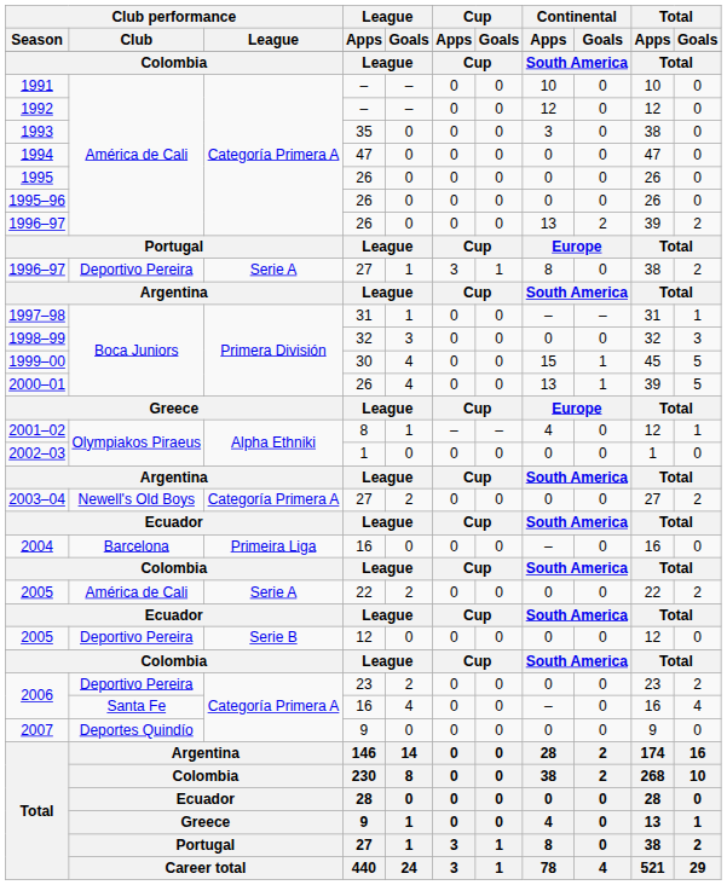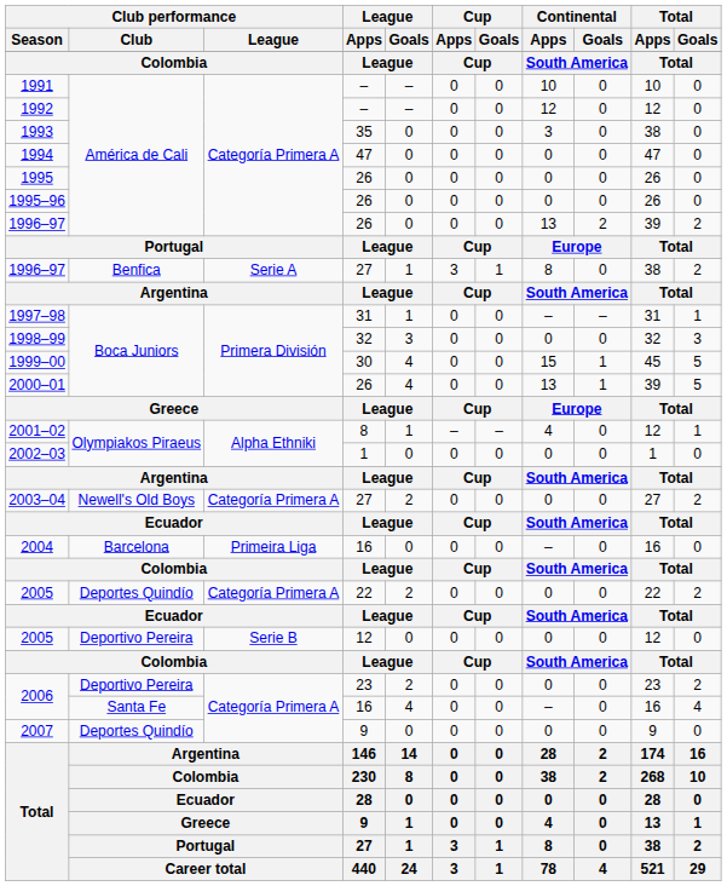 <table class="wikitable" style="text-align:center">
 <tr>
 <th colspan=3>Club performance</th>
 <th colspan=2>League</th>
 <th colspan=2>Cup</th>
 <th colspan=2>Continental</th>
 <th colspan=2>Total</th>
 </tr>
 <tr>
 <th>Season</th>
 <th>Club</th>
 <th>League</th>
 <th>Apps</th>
 <th>Goals</th>
 <th>Apps</th>
 <th>Goals</th>
 <th>Apps</th>
 <th>Goals</th>
 <th>Apps</th>
 <th>Goals</th>
 </tr>
 <tr>
 </tr>
 <tr>
 <th colspan=3>Colombia</th>
 <th colspan=2>League</th>
 <th colspan=2>Cup</th>
 <th colspan=2><a href='#'>South America</a></th>
 <th colspan=2>Total</th>
 </tr>
 <tr>
 <td><a href='#'>1991</a></td>
 <td rowspan=7><a href='#'>América de Cali</a></td>
 <td rowspan=7><a href='#'>Categoría Primera A</a></td>
 <td>–</td>
 <td>–</td>
 <td>0</td>
 <td>0</td>
 <td>10</td>
 <td>0</td>
 <td>10</td>
 <td>0</td>
 </tr>
 <tr>
 <td><a href='#'>1992</a></td>
 <td>–</td>
 <td>–</td>
 <td>0</td>
 <td>0</td>
 <td>12</td>
 <td>0</td>
 <td>12</td>
 <td>0</td>
 </tr>
 <tr>
 <td><a href='#'>1993</a></td>
 <td>35</td>
 <td>0</td>
 <td>0</td>
 <td>0</td>
 <td>3</td>
 <td>0</td>
 <td>38</td>
 <td>0</td>
 </tr>
 <tr>
 <td><a href='#'>1994</a></td>
 <td>47</td>
 <td>0</td>
 <td>0</td>
 <td>0</td>
 <td>0</td>
 <td>0</td>
 <td>47</td>
 <td>0</td>
 </tr>
 <tr>
 <td><a href='#'>1995</a></td>
 <td>26</td>
 <td>0</td>
 <td>0</td>
 <td>0</td>
 <td>0</td>
 <td>0</td>
 <td>26</td>
 <td>0</td>
 </tr>
 <tr>
 <td><a href='#'>1995–96</a></td>
 <td>26</td>
 <td>0</td>
 <td>0</td>
 <td>0</td>
 <td>0</td>
 <td>0</td>
 <td>26</td>
 <td>0</td>
 </tr>
 <tr>
 <td><a href='#'>1996–97</a></td>
 <td>26</td>
 <td>0</td>
 <td>0</td>
 <td>0</td>
 <td>13</td>
 <td>2</td>
 <td>39</td>
 <td>2</td>
 </tr>
 <tr>
 <th colspan=3>Portugal</th>
 <th colspan=2>League</th>
 <th colspan=2>Cup</th>
 <th colspan=2><a href='#'>Europe</a></th>
 <th colspan=2>Total</th>
 </tr>
 <tr>
 <td><a href='#'>1996–97</a></td>
-<td><a href='#'>Deportivo Pereira</a></td>
+<td><a href='#'>Benfica</a></td>
 <td><a href='#'>Serie A</a></td>
 <td>27</td>
 <td>1</td>
 <td>3</td>
 <td>1</td>
 <td>8</td>
 <td>0</td>
 <td>38</td>
 <td>2</td>
 </tr>
 <tr>
 <th colspan=3>Argentina</th>
 <th colspan=2>League</th>
 <th colspan=2>Cup</th>
 <th colspan=2><a href='#'>South America</a></th>
 <th colspan=2>Total</th>
 </tr>
 <tr>
 <td><a href='#'>1997–98</a></td>
 <td rowspan=4><a href='#'>Boca Juniors</a></td>
 <td rowspan=4><a href='#'>Primera División</a></td>
 <td>31</td>
 <td>1</td>
 <td>0</td>
 <td>0</td>
 <td>–</td>
 <td>–</td>
 <td>31</td>
 <td>1</td>
 </tr>
 <tr>
 <td><a href='#'>1998–99</a></td>
 <td>32</td>
 <td>3</td>
 <td>0</td>
 <td>0</td>
 <td>0</td>
 <td>0</td>
 <td>32</td>
 <td>3</td>
 </tr>
 <tr>
 <td><a href='#'>1999–00</a></td>
 <td>30</td>
 <td>4</td>
 <td>0</td>
 <td>0</td>
 <td>15</td>
 <td>1</td>
 <td>45</td>
 <td>5</td>
 </tr>
 <tr>
 <td><a href='#'>2000–01</a></td>
 <td>26</td>
 <td>4</td>
 <td>0</td>
 <td>0</td>
 <td>13</td>
 <td>1</td>
 <td>39</td>
 <td>5</td>
 </tr>
 <tr>
 <th colspan=3>Greece</th>
 <th colspan=2>League</th>
 <th colspan=2>Cup</th>
 <th colspan=2><a href='#'>Europe</a></th>
 <th colspan=2>Total</th>
 </tr>
 <tr>
 <td><a href='#'>2001–02</a></td>
 <td rowspan=2><a href='#'>Olympiakos Piraeus</a></td>
 <td rowspan=2><a href='#'>Alpha Ethniki</a></td>
 <td>8</td>
 <td>1</td>
 <td>–</td>
 <td>–</td>
 <td>4</td>
 <td>0</td>
 <td>12</td>
 <td>1</td>
 </tr>
 <tr>
 <td><a href='#'>2002–03</a></td>
 <td>1</td>
 <td>0</td>
 <td>0</td>
 <td>0</td>
 <td>0</td>
 <td>0</td>
 <td>1</td>
 <td>0</td>
 </tr>
 <tr>
 <th colspan=3>Argentina</th>
 <th colspan=2>League</th>
 <th colspan=2>Cup</th>
 <th colspan=2><a href='#'>South America</a></th>
 <th colspan=2>Total</th>
 </tr>
 <tr>
 <td><a href='#'>2003–04</a></td>
 <td><a href='#'>Newell's Old Boys</a></td>
 <td><a href='#'>Categoría Primera A</a></td>
 <td>27</td>
 <td>2</td>
 <td>0</td>
 <td>0</td>
 <td>0</td>
 <td>0</td>
 <td>27</td>
 <td>2</td>
 </tr>
 <tr>
 <th colspan=3>Ecuador</th>
 <th colspan=2>League</th>
 <th colspan=2>Cup</th>
 <th colspan=2><a href='#'>South America</a></th>
 <th colspan=2>Total</th>
 </tr>
 <tr>
 <td><a href='#'>2004</a></td>
 <td><a href='#'>Barcelona</a></td>
 <td><a href='#'>Primeira Liga</a></td>
 <td>16</td>
 <td>0</td>
 <td>0</td>
 <td>0</td>
 <td>–</td>
 <td>0</td>
 <td>16</td>
 <td>0</td>
 </tr>
 <tr>
 <th colspan=3>Colombia</th>
 <th colspan=2>League</th>
 <th colspan=2>Cup</th>
 <th colspan=2><a href='#'>South America</a></th>
 <th colspan=2>Total</th>
 </tr>
 <tr>
 <td><a href='#'>2005</a></td>
-<td><a href='#'>América de Cali</a></td>
-<td><a href='#'>Serie A</a></td>
+<td><a href='#'>Deportes Quindío</a></td>
+<td><a href='#'>Categoría Primera A</a></td>
 <td>22</td>
 <td>2</td>
 <td>0</td>
 <td>0</td>
 <td>0</td>
 <td>0</td>
 <td>22</td>
 <td>2</td>
 </tr>
 <tr>
 <th colspan=3>Ecuador</th>
 <th colspan=2>League</th>
 <th colspan=2>Cup</th>
 <th colspan=2><a href='#'>South America</a></th>
 <th colspan=2>Total</th>
 </tr>
 <tr>
 <td><a href='#'>2005</a></td>
 <td><a href='#'>Deportivo Pereira</a></td>
 <td><a href='#'>Serie B</a></td>
 <td>12</td>
 <td>0</td>
 <td>0</td>
 <td>0</td>
 <td>0</td>
 <td>0</td>
 <td>12</td>
 <td>0</td>
 </tr>
 <tr>
 <th colspan=3>Colombia</th>
 <th colspan=2>League</th>
 <th colspan=2>Cup</th>
 <th colspan=2><a href='#'>South America</a></th>
 <th colspan=2>Total</th>
 </tr>
 <tr>
 <td rowspan=2><a href='#'>2006</a></td>
 <td><a href='#'>Deportivo Pereira</a></td>
 <td rowspan=3><a href='#'>Categoría Primera A</a></td>
 <td>23</td>
 <td>2</td>
 <td>0</td>
 <td>0</td>
 <td>0</td>
 <td>0</td>
 <td>23</td>
 <td>2</td>
 </tr>
 <tr>
 <td><a href='#'>Santa Fe</a></td>
 <td>16</td>
 <td>4</td>
 <td>0</td>
 <td>0</td>
 <td>–</td>
 <td>0</td>
 <td>16</td>
 <td>4</td>
 </tr>
 <tr>
 <td><a href='#'>2007</a></td>
 <td><a href='#'>Deportes Quindío</a></td>
 <td>9</td>
 <td>0</td>
 <td>0</td>
 <td>0</td>
 <td>0</td>
 <td>0</td>
 <td>9</td>
 <td>0</td>
 </tr>
 <tr>
 <th rowspan=6>Total</th>
 <th colspan=2>Argentina</th>
 <th>146</th>
 <th>14</th>
 <th>0</th>
 <th>0</th>
 <th>28</th>
 <th>2</th>
 <th>174</th>
 <th>16</th>
 </tr>
 <tr>
 <th colspan=2>Colombia</th>
 <th>230</th>
 <th>8</th>
 <th>0</th>
 <th>0</th>
 <th>38</th>
 <th>2</th>
 <th>268</th>
 <th>10</th>
 </tr>
 <tr>
 <th colspan=2>Ecuador</th>
 <th>28</th>
 <th>0</th>
 <th>0</th>
 <th>0</th>
 <th>0</th>
 <th>0</th>
 <th>28</th>
 <th>0</th>
 </tr>
 <tr>
 <th colspan=2>Greece</th>
 <th>9</th>
 <th>1</th>
 <th>0</th>
 <th>0</th>
 <th>4</th>
 <th>0</th>
 <th>13</th>
 <th>1</th>
 </tr>
 <tr>
 <th colspan=2>Portugal</th>
 <th>27</th>
 <th>1</th>
 <th>3</th>
 <th>1</th>
 <th>8</th>
 <th>0</th>
 <th>38</th>
 <th>2</th>
 </tr>
 <tr>
 <th colspan=2>Career total</th>
 <th>440</th>
 <th>24</th>
 <th>3</th>
 <th>1</th>
 <th>78</th>
 <th>4</th>
 <th>521</th>
 <th>29</th>
 </tr>
 </table>
